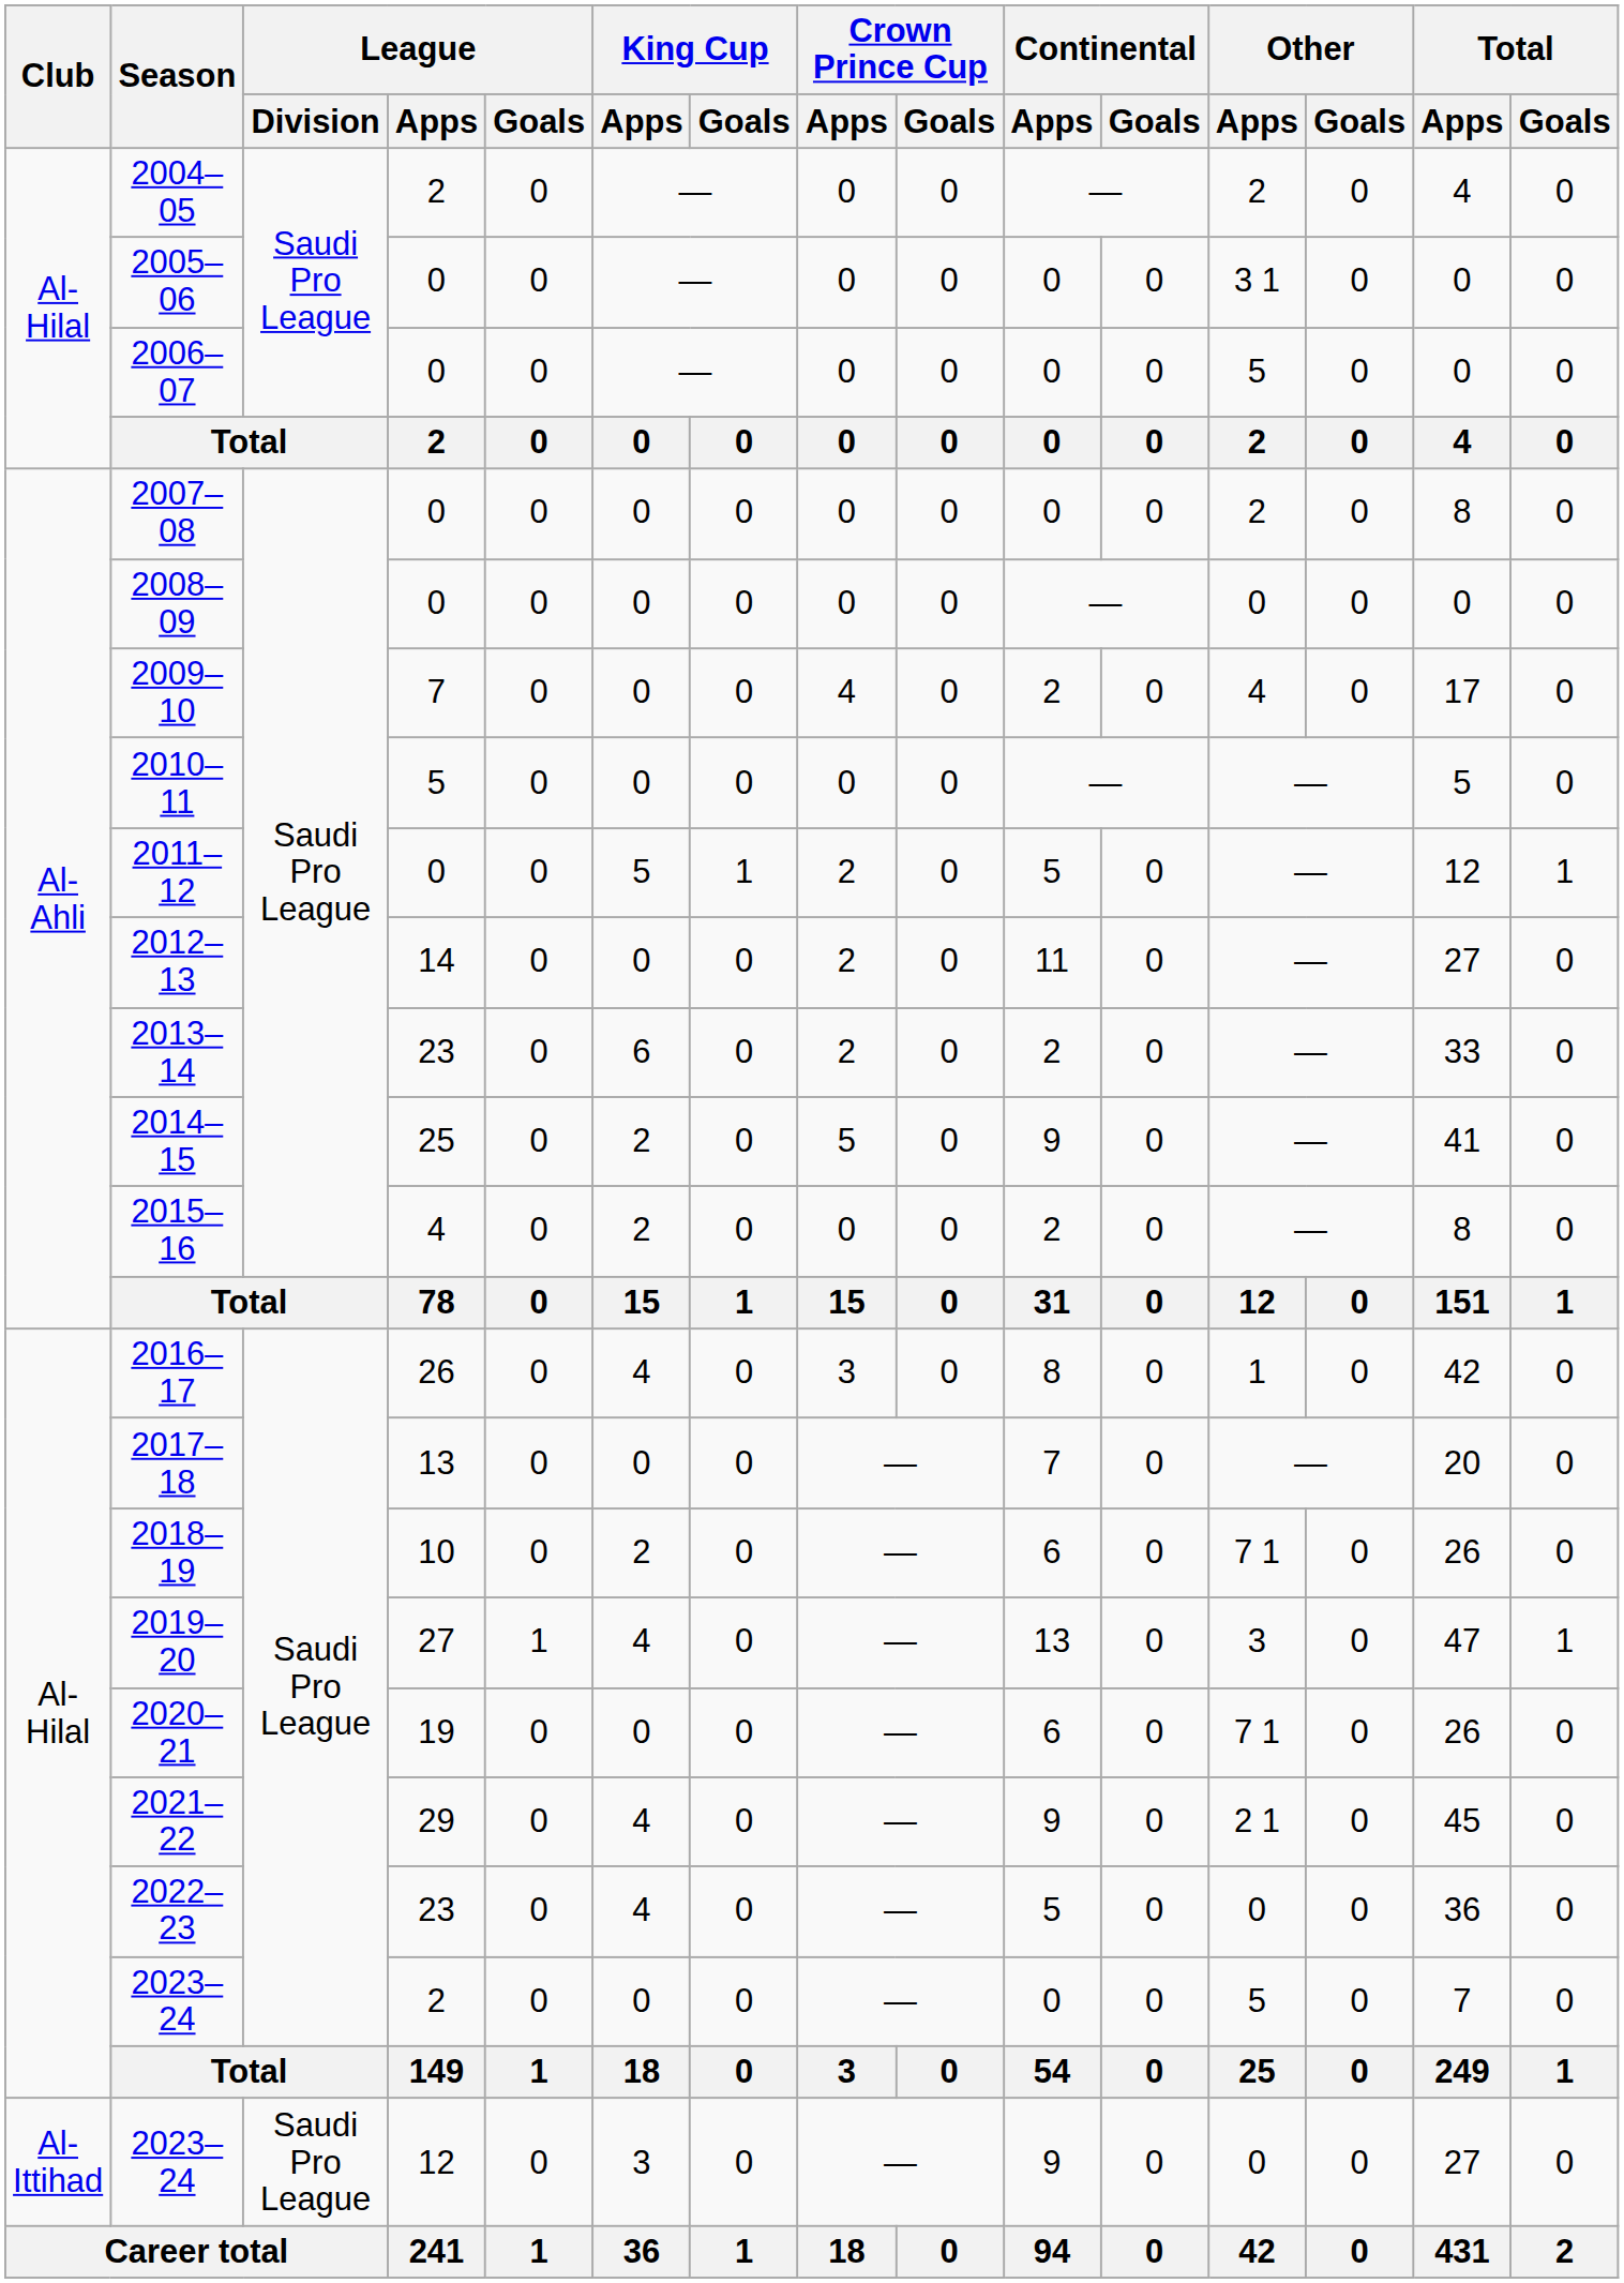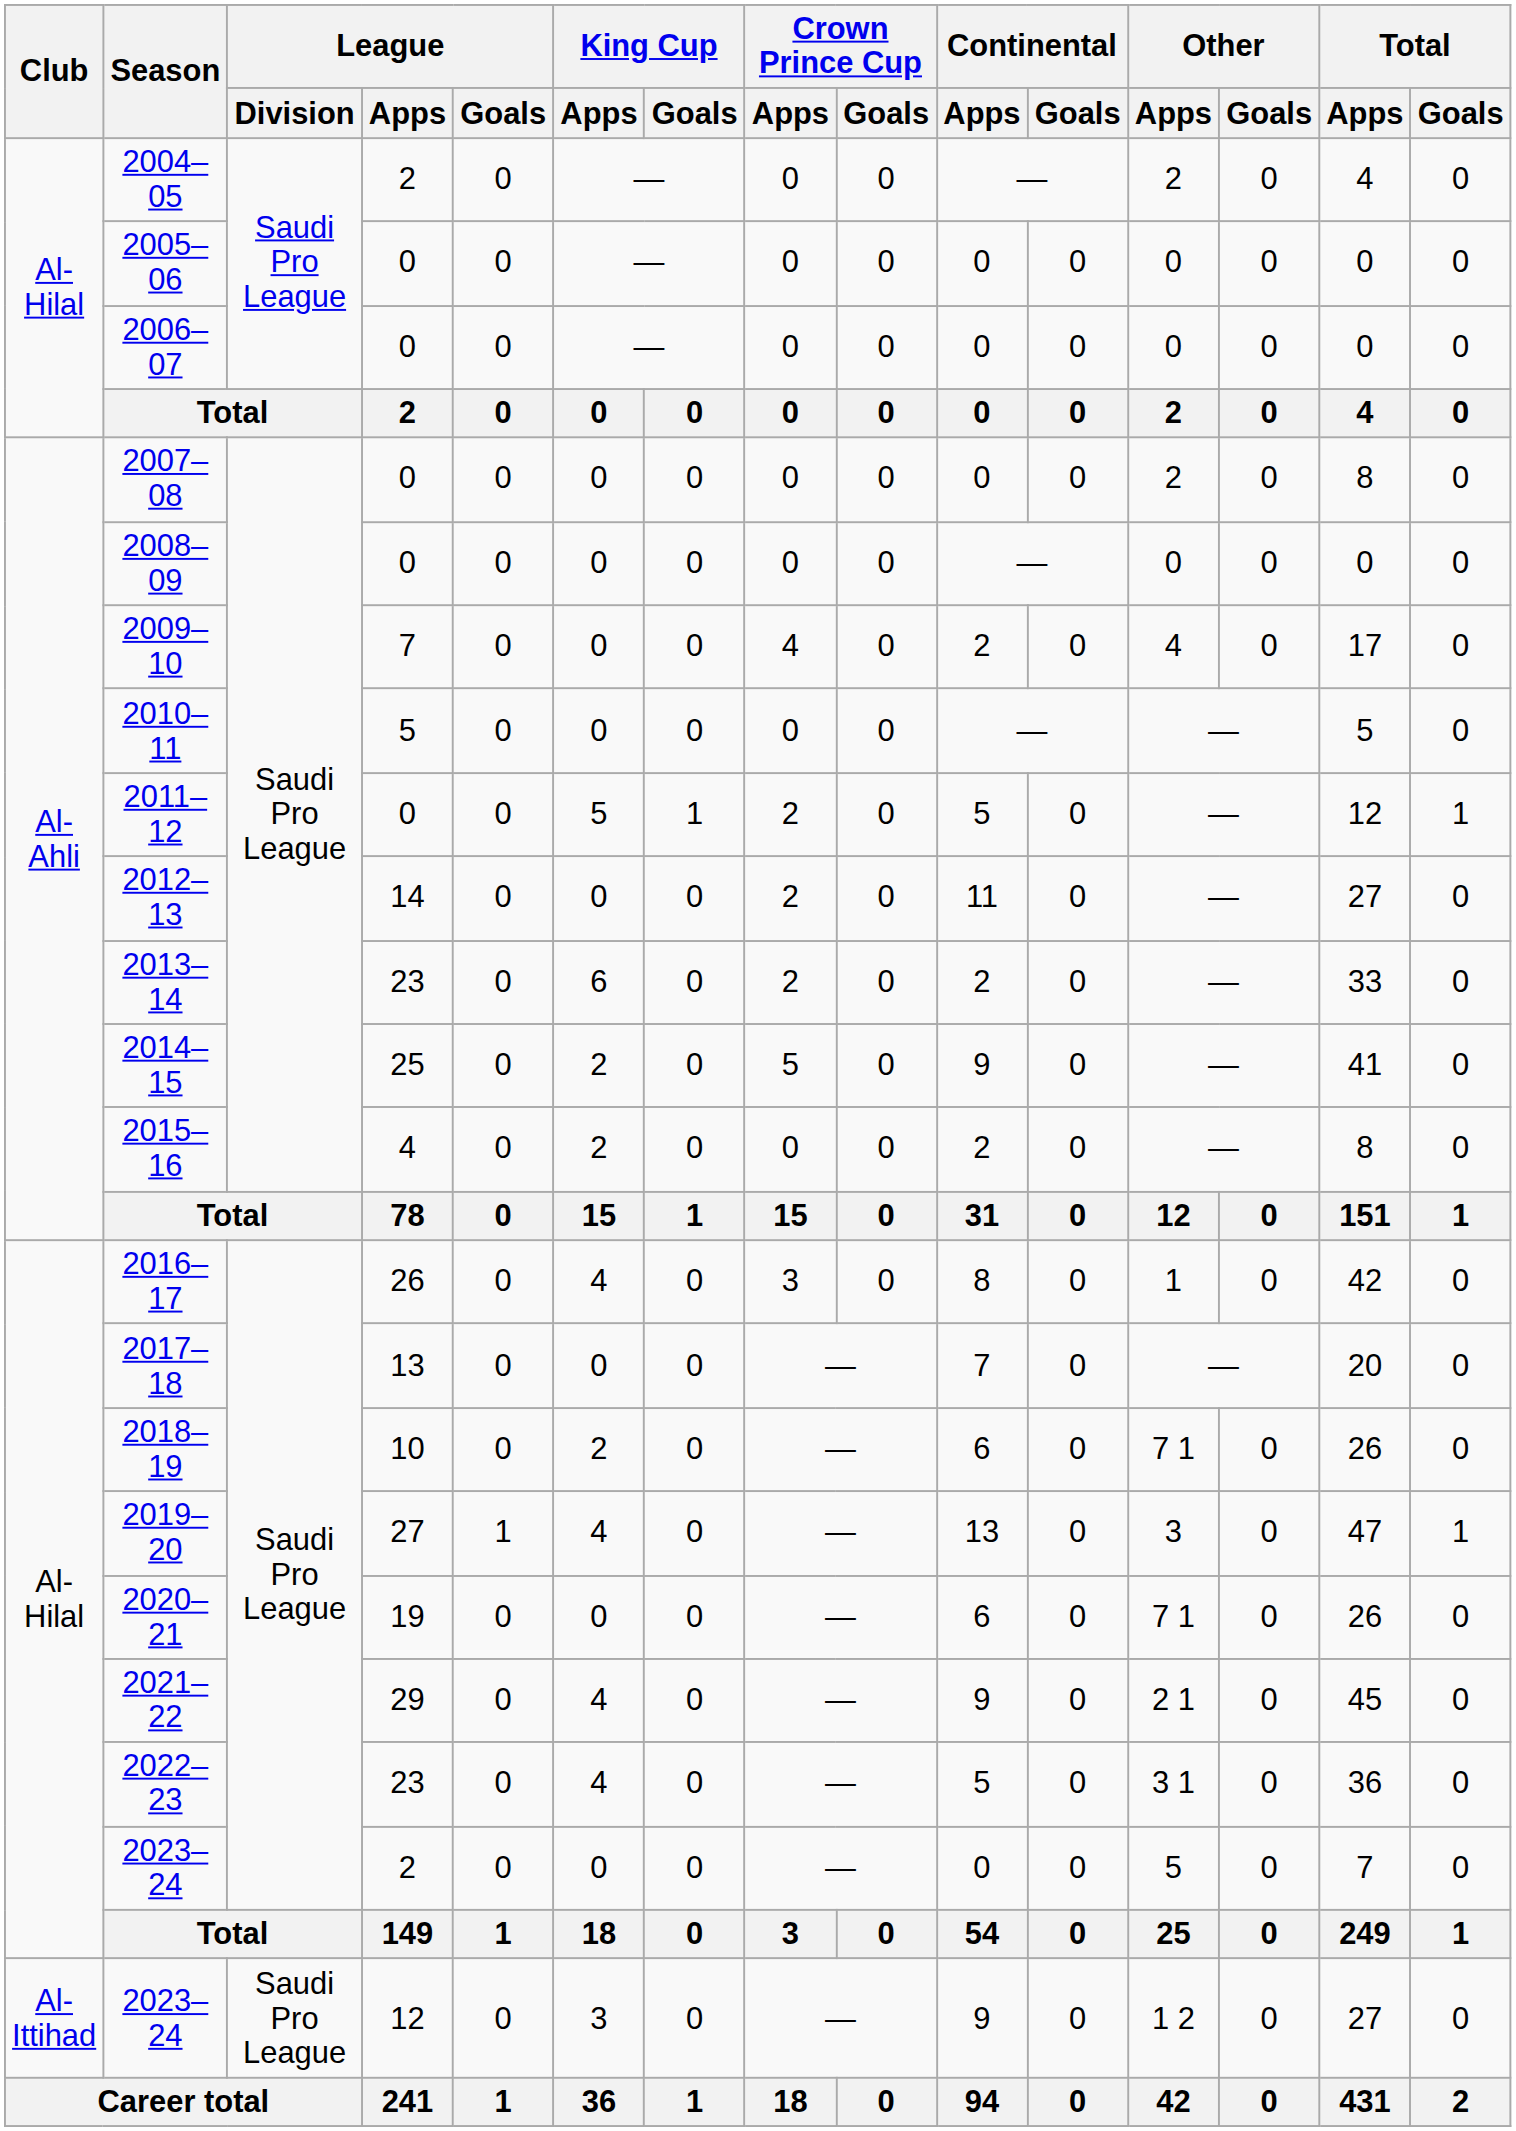 <table class=wikitable style=text-align:center>
 <tr>
 <th rowspan=2>Club</th>
 <th rowspan=2>Season</th>
 <th colspan=3>League</th>
 <th colspan=2><a href='#'>King Cup</a></th>
 <th colspan=2><a href='#'>Crown Prince Cup</a></th>
 <th colspan=2>Continental</th>
 <th colspan=2>Other</th>
 <th colspan=2>Total</th>
 </tr>
 <tr>
 <th>Division</th>
 <th>Apps</th>
 <th>Goals</th>
 <th>Apps</th>
 <th>Goals</th>
 <th>Apps</th>
 <th>Goals</th>
 <th>Apps</th>
 <th>Goals</th>
 <th>Apps</th>
 <th>Goals</th>
 <th>Apps</th>
 <th>Goals</th>
 </tr>
 <tr>
 <td rowspan=4><a href='#'>Al-Hilal</a></td>
 <td><a href='#'>2004–05</a></td>
 <td rowspan=3><a href='#'>Saudi Pro League</a></td>
 <td>2</td>
 <td>0</td>
 <td colspan=2>—</td>
 <td>0</td>
 <td>0</td>
 <td colspan=2>—</td>
 <td>2</td>
 <td>0</td>
 <td>4</td>
 <td>0</td>
 </tr>
 <tr>
 <td><a href='#'>2005–06</a></td>
 <td>0</td>
 <td>0</td>
 <td colspan=2>—</td>
 <td>0</td>
 <td>0</td>
 <td>0</td>
 <td>0</td>
-<td>3 1</td>
+<td>0</td>
 <td>0</td>
 <td>0</td>
 <td>0</td>
 </tr>
 <tr>
 <td><a href='#'>2006–07</a></td>
 <td>0</td>
 <td>0</td>
 <td colspan=2>—</td>
 <td>0</td>
 <td>0</td>
 <td>0</td>
 <td>0</td>
-<td>5</td>
+<td>0</td>
 <td>0</td>
 <td>0</td>
 <td>0</td>
 </tr>
 <tr>
 <th colspan=2>Total</th>
 <th>2</th>
 <th>0</th>
 <th>0</th>
 <th>0</th>
 <th>0</th>
 <th>0</th>
 <th>0</th>
 <th>0</th>
 <th>2</th>
 <th>0</th>
 <th>4</th>
 <th>0</th>
 </tr>
 <tr>
 <td rowspan=10><a href='#'>Al-Ahli</a></td>
 <td><a href='#'>2007–08</a></td>
 <td rowspan=9>Saudi Pro League</td>
 <td>0</td>
 <td>0</td>
 <td>0</td>
 <td>0</td>
 <td>0</td>
 <td>0</td>
 <td>0</td>
 <td>0</td>
 <td>2</td>
 <td>0</td>
 <td>8</td>
 <td>0</td>
 </tr>
 <tr>
 <td><a href='#'>2008–09</a></td>
 <td>0</td>
 <td>0</td>
 <td>0</td>
 <td>0</td>
 <td>0</td>
 <td>0</td>
 <td colspan=2>—</td>
 <td>0</td>
 <td>0</td>
 <td>0</td>
 <td>0</td>
 </tr>
 <tr>
 <td><a href='#'>2009–10</a></td>
 <td>7</td>
 <td>0</td>
 <td>0</td>
 <td>0</td>
 <td>4</td>
 <td>0</td>
 <td>2</td>
 <td>0</td>
 <td>4</td>
 <td>0</td>
 <td>17</td>
 <td>0</td>
 </tr>
 <tr>
 <td><a href='#'>2010–11</a></td>
 <td>5</td>
 <td>0</td>
 <td>0</td>
 <td>0</td>
 <td>0</td>
 <td>0</td>
 <td colspan=2>—</td>
 <td colspan=2>—</td>
 <td>5</td>
 <td>0</td>
 </tr>
 <tr>
 <td><a href='#'>2011–12</a></td>
 <td>0</td>
 <td>0</td>
 <td>5</td>
 <td>1</td>
 <td>2</td>
 <td>0</td>
 <td>5</td>
 <td>0</td>
 <td colspan=2>—</td>
 <td>12</td>
 <td>1</td>
 </tr>
 <tr>
 <td><a href='#'>2012–13</a></td>
 <td>14</td>
 <td>0</td>
 <td>0</td>
 <td>0</td>
 <td>2</td>
 <td>0</td>
 <td>11</td>
 <td>0</td>
 <td colspan=2>—</td>
 <td>27</td>
 <td>0</td>
 </tr>
 <tr>
 <td><a href='#'>2013–14</a></td>
 <td>23</td>
 <td>0</td>
 <td>6</td>
 <td>0</td>
 <td>2</td>
 <td>0</td>
 <td>2</td>
 <td>0</td>
 <td colspan=2>—</td>
 <td>33</td>
 <td>0</td>
 </tr>
 <tr>
 <td><a href='#'>2014–15</a></td>
 <td>25</td>
 <td>0</td>
 <td>2</td>
 <td>0</td>
 <td>5</td>
 <td>0</td>
 <td>9</td>
 <td>0</td>
 <td colspan=2>—</td>
 <td>41</td>
 <td>0</td>
 </tr>
 <tr>
 <td><a href='#'>2015–16</a></td>
 <td>4</td>
 <td>0</td>
 <td>2</td>
 <td>0</td>
 <td>0</td>
 <td>0</td>
 <td>2</td>
 <td>0</td>
 <td colspan=2>—</td>
 <td>8</td>
 <td>0</td>
 </tr>
 <tr>
 <th colspan=2>Total</th>
 <th>78</th>
 <th>0</th>
 <th>15</th>
 <th>1</th>
 <th>15</th>
 <th>0</th>
 <th>31</th>
 <th>0</th>
 <th>12</th>
 <th>0</th>
 <th>151</th>
 <th>1</th>
 </tr>
 <tr>
 <td rowspan=9>Al-Hilal</td>
 <td><a href='#'>2016–17</a></td>
 <td rowspan=8>Saudi Pro League</td>
 <td>26</td>
 <td>0</td>
 <td>4</td>
 <td>0</td>
 <td>3</td>
 <td>0</td>
 <td>8</td>
 <td>0</td>
 <td>1</td>
 <td>0</td>
 <td>42</td>
 <td>0</td>
 </tr>
 <tr>
 <td><a href='#'>2017–18</a></td>
 <td>13</td>
 <td>0</td>
 <td>0</td>
 <td>0</td>
 <td colspan=2>—</td>
 <td>7</td>
 <td>0</td>
 <td colspan=2>—</td>
 <td>20</td>
 <td>0</td>
 </tr>
 <tr>
 <td><a href='#'>2018–19</a></td>
 <td>10</td>
 <td>0</td>
 <td>2</td>
 <td>0</td>
 <td colspan=2>—</td>
 <td>6</td>
 <td>0</td>
 <td>7 1</td>
 <td>0</td>
 <td>26</td>
 <td>0</td>
 </tr>
 <tr>
 <td><a href='#'>2019–20</a></td>
 <td>27</td>
 <td>1</td>
 <td>4</td>
 <td>0</td>
 <td colspan=2>—</td>
 <td>13</td>
 <td>0</td>
 <td>3</td>
 <td>0</td>
 <td>47</td>
 <td>1</td>
 </tr>
 <tr>
 <td><a href='#'>2020–21</a></td>
 <td>19</td>
 <td>0</td>
 <td>0</td>
 <td>0</td>
 <td colspan=2>—</td>
 <td>6</td>
 <td>0</td>
 <td>7 1</td>
 <td>0</td>
 <td>26</td>
 <td>0</td>
 </tr>
 <tr>
 <td><a href='#'>2021–22</a></td>
 <td>29</td>
 <td>0</td>
 <td>4</td>
 <td>0</td>
 <td colspan=2>—</td>
 <td>9</td>
 <td>0</td>
 <td>2 1</td>
 <td>0</td>
 <td>45</td>
 <td>0</td>
 </tr>
 <tr>
 <td><a href='#'>2022–23</a></td>
 <td>23</td>
 <td>0</td>
 <td>4</td>
 <td>0</td>
 <td colspan=2>—</td>
 <td>5</td>
 <td>0</td>
-<td>0</td>
+<td>3 1</td>
 <td>0</td>
 <td>36</td>
 <td>0</td>
 </tr>
 <tr>
 <td><a href='#'>2023–24</a></td>
 <td>2</td>
 <td>0</td>
 <td>0</td>
 <td>0</td>
 <td colspan=2>—</td>
 <td>0</td>
 <td>0</td>
 <td>5</td>
 <td>0</td>
 <td>7</td>
 <td>0</td>
 </tr>
 <tr>
 <th colspan=2>Total</th>
 <th>149</th>
 <th>1</th>
 <th>18</th>
 <th>0</th>
 <th>3</th>
 <th>0</th>
 <th>54</th>
 <th>0</th>
 <th>25</th>
 <th>0</th>
 <th>249</th>
 <th>1</th>
 </tr>
 <tr>
 <td><a href='#'>Al-Ittihad</a></td>
 <td><a href='#'>2023–24</a></td>
 <td>Saudi Pro League</td>
 <td>12</td>
 <td>0</td>
 <td>3</td>
 <td>0</td>
 <td colspan=2>—</td>
 <td>9</td>
 <td>0</td>
-<td>0</td>
+<td>1 2</td>
 <td>0</td>
 <td>27</td>
 <td>0</td>
 </tr>
 <tr>
 <th colspan="3">Career total</th>
 <th>241</th>
 <th>1</th>
 <th>36</th>
 <th>1</th>
 <th>18</th>
 <th>0</th>
 <th>94</th>
 <th>0</th>
 <th>42</th>
 <th>0</th>
 <th>431</th>
 <th>2</th>
 </tr>
 </table>
